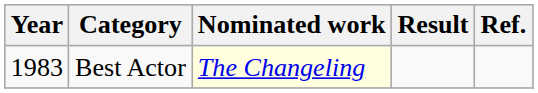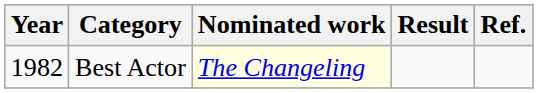 <table class="wikitable">
 <tr>
 <th>Year</th>
 <th>Category</th>
 <th>Nominated work</th>
 <th>Result</th>
 <th>Ref.</th>
 </tr>
 <tr>
-<td>1983</td>
+<td>1982</td>
 <td>Best Actor</td>
 <td style="background: lightyellow;"><em><a href='#'>The Changeling</a></em></td>
 <td></td>
 <td align="center"></td>
 </tr>
 </table>
